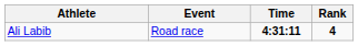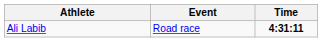 <table class="wikitable" width="50%" style="text-align:center; font-size:90%">
 <tr>
 <th width="35%">Athlete</th>
 <th width="25%">Event</th>
 <th width="15%">Time</th>
-<th width="10%">Rank</th>
 </tr>
 <tr>
 <td align=left><a href='#'>Ali Labib</a></td>
 <td align=left><a href='#'>Road race</a></td>
 <td><strong>4:31:11</strong></td>
-<td><strong>4</strong></td>
 </tr>
 </table>
